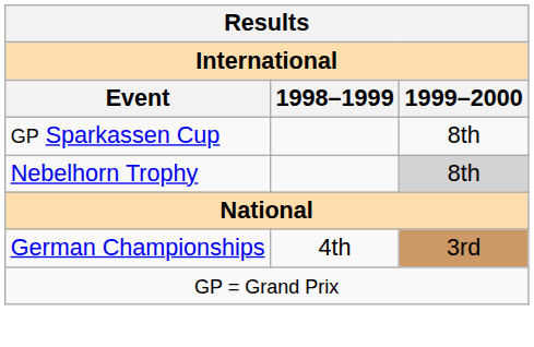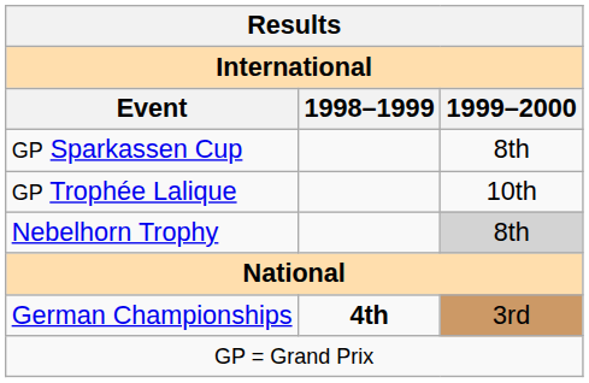 <table class="wikitable" style="text-align:center">
 <tr>
 <th colspan=3 align=center><strong>Results</strong></th>
 </tr>
 <tr>
 <th style="background-color: #ffdead; " colspan=3 align=center><strong>International</strong></th>
 </tr>
 <tr>
 <th>Event</th>
 <th>1998–1999</th>
 <th>1999–2000</th>
 </tr>
 <tr>
 <td align=left><small>GP</small> <a href='#'>Sparkassen Cup</a></td>
 <td></td>
 <td>8th</td>
 </tr>
 <tr>
+<td align=left><small>GP</small> <a href='#'>Trophée Lalique</a></td>
+<td></td>
+<td>10th</td>
+</tr>
+<tr>
 <td align=left><a href='#'>Nebelhorn Trophy</a></td>
 <td></td>
 <td style="background: lightgrey;">8th</td>
 </tr>
 <tr>
 <th style="background-color: #ffdead; " colspan=3 align=center><strong>National</strong></th>
 </tr>
 <tr>
 <td align=left><a href='#'>German Championships</a></td>
-<td>4th</td>
+<td><strong>4th</strong></td>
 <td bgcolor=cc9966>3rd</td>
 </tr>
 <tr>
 <td colspan=3 align=center><small> GP = Grand Prix </small></td>
 </tr>
 </table>
